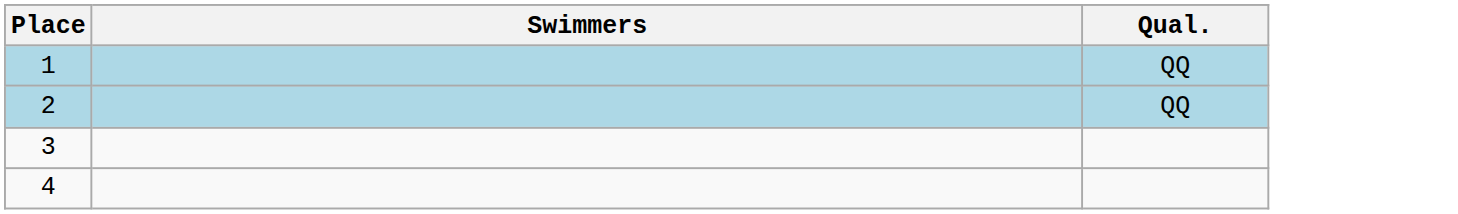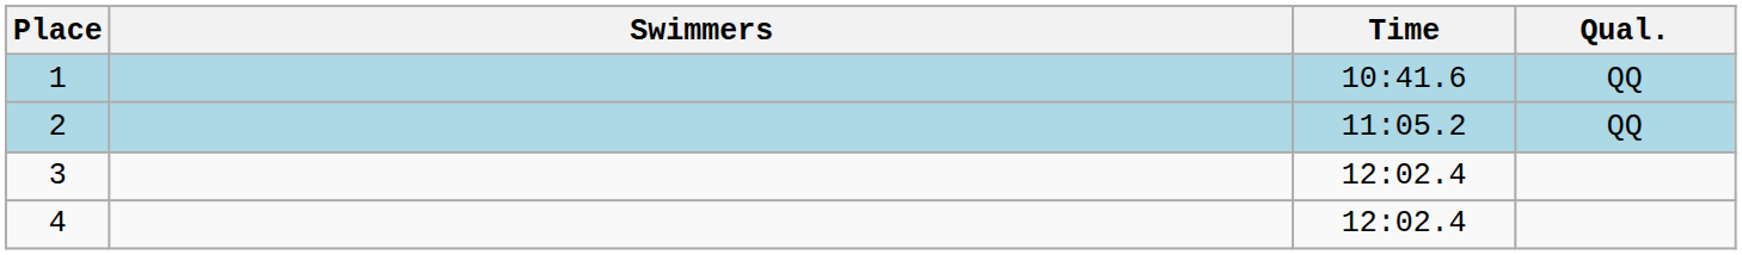 <table class=wikitable style="text-align:center">
 <tr>
 <th>Place</th>
 <th width=510>Swimmers</th>
+<th width=90>Time</th>
 <th width=90>Qual.</th>
 </tr>
 <tr bgcolor=lightblue>
 <td>1</td>
 <td align=left></td>
+<td>10:41.6</td>
 <td>QQ</td>
 </tr>
 <tr bgcolor=lightblue>
 <td>2</td>
 <td align=left></td>
+<td>11:05.2</td>
 <td>QQ</td>
 </tr>
 <tr>
 <td>3</td>
 <td align=left></td>
+<td>12:02.4</td>
 <td></td>
 </tr>
 <tr>
 <td>4</td>
 <td align=left></td>
+<td>12:02.4</td>
 <td></td>
 </tr>
 </table>
